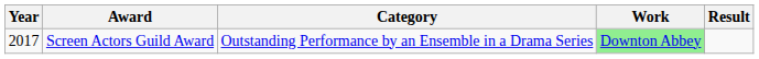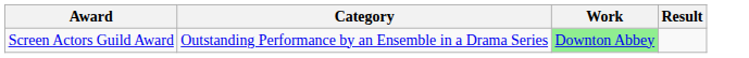 <table class="wikitable">
 <tr>
-<th>Year</th>
 <th>Award</th>
 <th>Category</th>
 <th>Work</th>
 <th>Result</th>
 </tr>
 <tr>
-<td>2017</td>
 <td><a href='#'>Screen Actors Guild Award</a></td>
 <td><a href='#'>Outstanding Performance by an Ensemble in a Drama Series</a></td>
 <td style="background: lightgreen;"><a href='#'>Downton Abbey</a></td>
 <td></td>
 </tr>
 </table>
